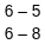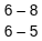 <table style="text-align:center">
 <tr>
 <th width=200></th>
 <th width=100></th>
 <th width=200></th>
 </tr>
 <tr>
+<td align=right></td>
+<td>6 – 8</td>
+<td align=left><strong></strong></td>
+</tr>
+<tr>
 <td align=right><strong></strong></td>
 <td>6 – 5</td>
 <td align=left></td>
 </tr>
-<tr>
-<td align=right></td>
-<td>6 – 8</td>
-<td align=left><strong></strong></td>
-</tr>
 </table>
